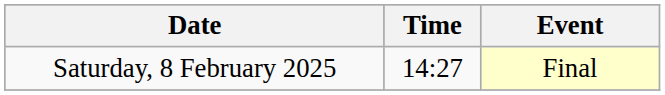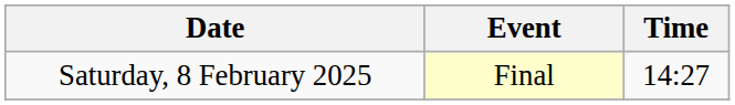 <table class = "wikitable" style="text-align:center;">
 <tr>
 <th width=220>Date</th>
+<th width=100>Event</th>
 <th width=50>Time</th>
-<th width=100>Event</th>
 </tr>
 <tr>
 <td>Saturday, 8 February 2025</td>
+<td bgcolor=ffffcc>Final</td>
 <td>14:27</td>
-<td bgcolor=ffffcc>Final</td>
 </tr>
 </table>
